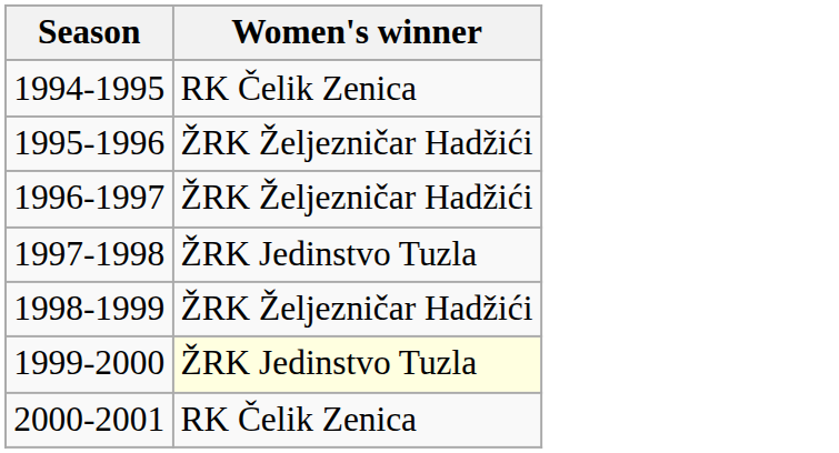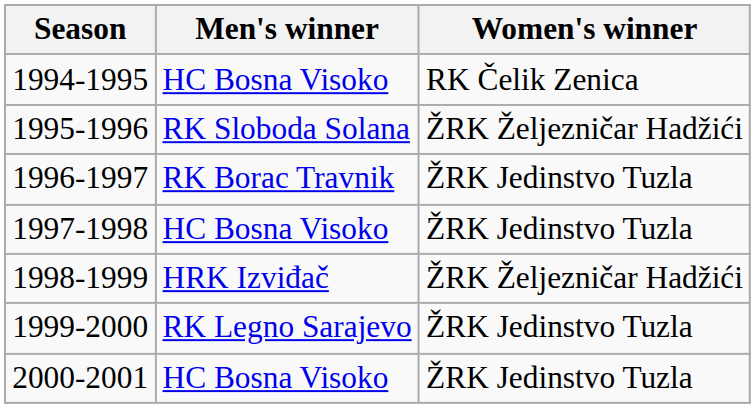 <table class="wikitable">
 <tr>
 <th>Season</th>
+<th>Men's winner</th>
 <th>Women's winner</th>
 </tr>
 <tr>
 <td>1994-1995</td>
+<td><a href='#'>HC Bosna Visoko</a></td>
 <td>RK Čelik Zenica</td>
 </tr>
 <tr>
 <td>1995-1996</td>
+<td><a href='#'>RK Sloboda Solana</a></td>
 <td>ŽRK Željezničar Hadžići</td>
 </tr>
 <tr>
 <td>1996-1997</td>
-<td>ŽRK Željezničar Hadžići</td>
+<td><a href='#'>RK Borac Travnik</a></td>
+<td>ŽRK Jedinstvo Tuzla</td>
 </tr>
 <tr>
 <td>1997-1998</td>
+<td><a href='#'>HC Bosna Visoko</a></td>
 <td>ŽRK Jedinstvo Tuzla</td>
 </tr>
 <tr>
 <td>1998-1999</td>
+<td><a href='#'>HRK Izviđač</a></td>
 <td>ŽRK Željezničar Hadžići</td>
 </tr>
 <tr>
 <td>1999-2000</td>
-<td style="background: lightyellow;">ŽRK Jedinstvo Tuzla</td>
+<td><a href='#'>RK Legno Sarajevo</a></td>
+<td>ŽRK Jedinstvo Tuzla</td>
 </tr>
 <tr>
 <td>2000-2001</td>
-<td>RK Čelik Zenica</td>
+<td><a href='#'>HC Bosna Visoko</a></td>
+<td>ŽRK Jedinstvo Tuzla</td>
 </tr>
 </table>
